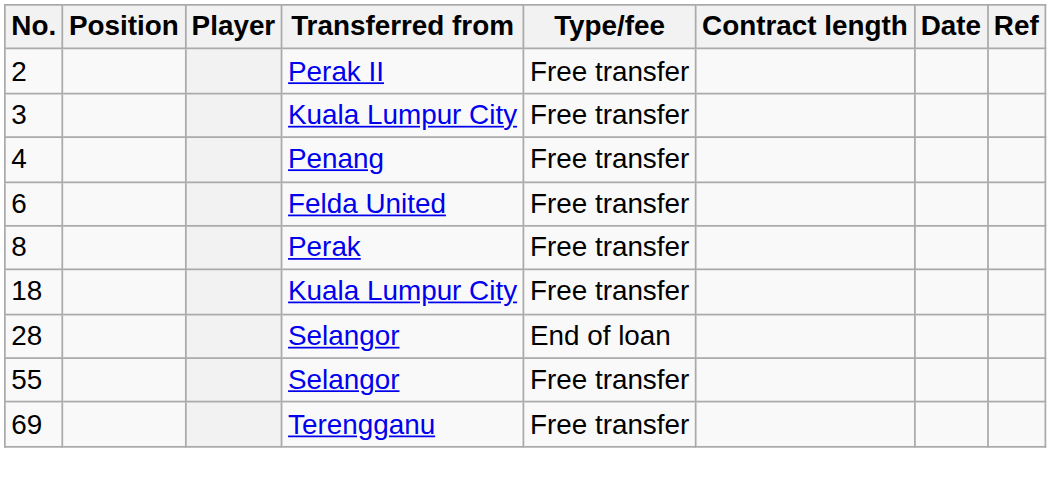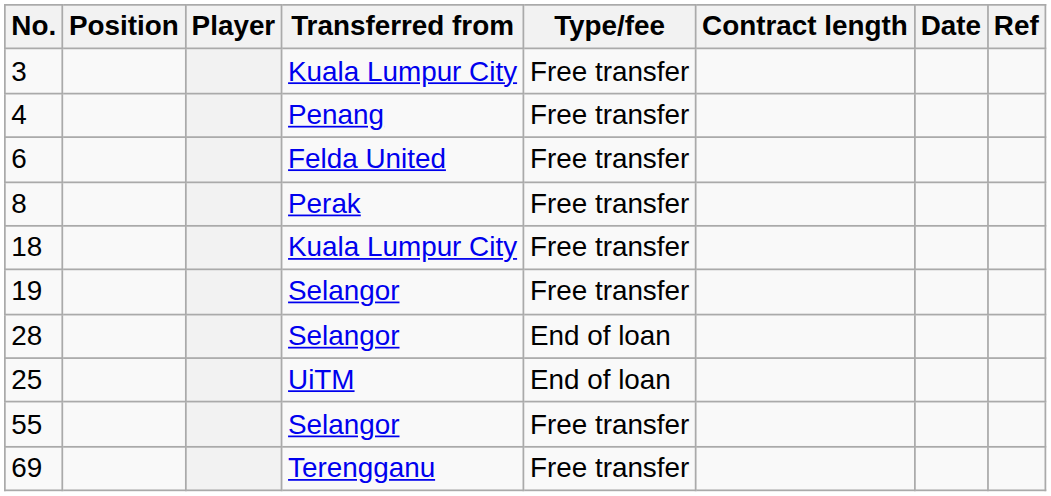 <table class="wikitable plainrowheaders sortable" style="text-align:center; text-align:left">
 <tr>
 <th scope="col">No.</th>
 <th scope="col">Position</th>
 <th scope="col">Player</th>
 <th scope="col">Transferred from</th>
 <th scope="col">Type/fee</th>
 <th scope="col">Contract length</th>
 <th scope="col">Date</th>
 <th scope="col" class="unsortable">Ref</th>
-</tr>
-<tr>
-<td>2</td>
-<td></td>
-<th scope="row"></th>
-<td><a href='#'>Perak II</a></td>
-<td>Free transfer</td>
-<td></td>
-<td></td>
-<td></td>
 </tr>
 <tr>
 <td>3</td>
 <td></td>
 <th scope="row"></th>
 <td><a href='#'>Kuala Lumpur City</a></td>
 <td>Free transfer</td>
 <td></td>
 <td></td>
 <td></td>
 </tr>
 <tr>
 <td>4</td>
 <td></td>
 <th scope="row"></th>
 <td><a href='#'>Penang</a></td>
 <td>Free transfer</td>
 <td></td>
 <td></td>
 <td></td>
 </tr>
 <tr>
 <td>6</td>
 <td></td>
 <th scope="row"></th>
 <td><a href='#'>Felda United</a></td>
 <td>Free transfer</td>
 <td></td>
 <td></td>
 <td></td>
 </tr>
 <tr>
 <td>8</td>
 <td></td>
 <th scope="row"></th>
 <td><a href='#'>Perak</a></td>
 <td>Free transfer</td>
 <td></td>
 <td></td>
 <td></td>
 </tr>
 <tr>
 <td>18</td>
 <td></td>
 <th scope="row"></th>
 <td><a href='#'>Kuala Lumpur City</a></td>
 <td>Free transfer</td>
 <td></td>
 <td></td>
 <td></td>
 </tr>
 <tr>
+<td>19</td>
+<td></td>
+<th scope="row"></th>
+<td><a href='#'>Selangor</a></td>
+<td>Free transfer</td>
+<td></td>
+<td></td>
+<td></td>
+</tr>
+<tr>
 <td>28</td>
 <td></td>
 <th scope="row"></th>
 <td><a href='#'>Selangor</a></td>
+<td>End of loan</td>
+<td></td>
+<td></td>
+<td></td>
+</tr>
+<tr>
+<td>25</td>
+<td></td>
+<th scope="row"> </th>
+<td><a href='#'>UiTM</a></td>
 <td>End of loan</td>
 <td></td>
 <td></td>
 <td></td>
 </tr>
 <tr>
 <td>55</td>
 <td></td>
 <th scope="row"></th>
 <td><a href='#'>Selangor</a></td>
 <td>Free transfer</td>
 <td></td>
 <td></td>
 <td></td>
 </tr>
 <tr>
 <td>69</td>
 <td></td>
 <th scope="row"></th>
 <td><a href='#'>Terengganu</a></td>
 <td>Free transfer</td>
 <td></td>
 <td></td>
 <td></td>
 </tr>
 </table>
